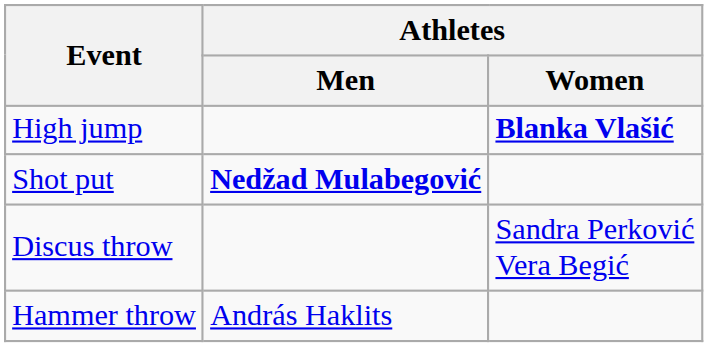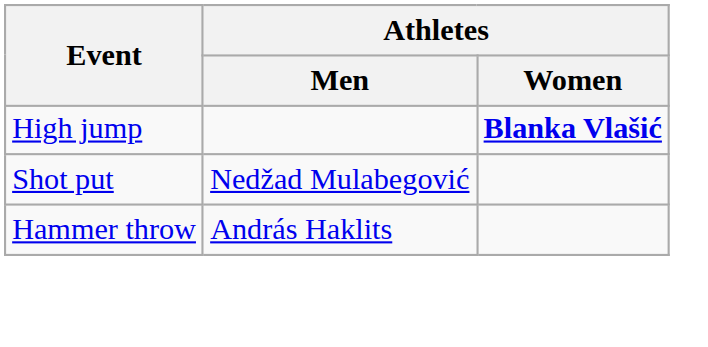 <table class=wikitable style="font-size:90%">
 <tr>
 <th rowspan=2>Event</th>
 <th colspan=2>Athletes</th>
 </tr>
 <tr>
 <th>Men</th>
 <th>Women</th>
 </tr>
 <tr>
 <td><a href='#'>High jump</a></td>
 <td></td>
 <td><strong><a href='#'>Blanka Vlašić</a></strong></td>
 </tr>
 <tr>
 <td><a href='#'>Shot put</a></td>
-<td><strong><a href='#'>Nedžad Mulabegović</a></strong></td>
+<td><a href='#'>Nedžad Mulabegović</a></td>
 <td></td>
-</tr>
-<tr>
-<td><a href='#'>Discus throw</a></td>
-<td></td>
-<td><a href='#'>Sandra Perković</a><br><a href='#'>Vera Begić</a></td>
 </tr>
 <tr>
 <td><a href='#'>Hammer throw</a></td>
 <td><a href='#'>András Haklits</a></td>
 <td></td>
 </tr>
 </table>
